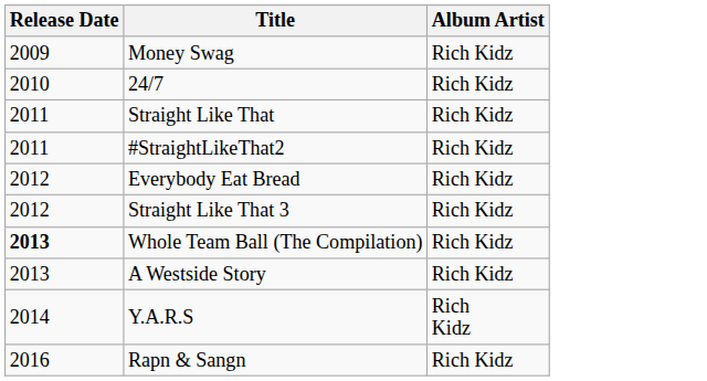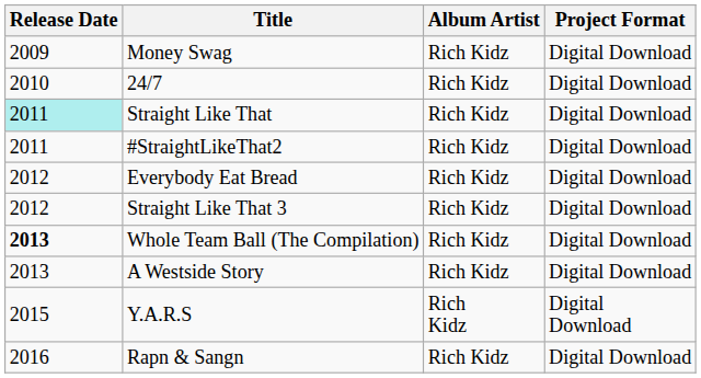 <table class="wikitable">
 <tr>
 <th>Release Date</th>
 <th>Title</th>
 <th>Album Artist</th>
+<th>Project Format</th>
 </tr>
 <tr>
 <td>2009</td>
 <td>Money Swag</td>
 <td>Rich Kidz</td>
+<td>Digital Download</td>
 </tr>
 <tr>
 <td>2010</td>
 <td>24/7</td>
 <td>Rich Kidz</td>
+<td>Digital Download</td>
 </tr>
 <tr>
-<td>2011</td>
+<td style="background: paleturquoise;">2011</td>
 <td>Straight Like That</td>
 <td>Rich Kidz</td>
+<td>Digital Download</td>
 </tr>
 <tr>
 <td>2011</td>
 <td>#StraightLikeThat2</td>
 <td>Rich Kidz</td>
+<td>Digital Download</td>
 </tr>
 <tr>
 <td>2012</td>
 <td>Everybody Eat Bread</td>
 <td>Rich Kidz</td>
+<td>Digital Download</td>
 </tr>
 <tr>
 <td>2012</td>
 <td>Straight Like That 3</td>
 <td>Rich Kidz</td>
+<td>Digital Download</td>
 </tr>
 <tr>
 <td><strong>2013</strong></td>
 <td>Whole Team Ball (The Compilation)</td>
 <td>Rich Kidz</td>
+<td>Digital Download</td>
 </tr>
 <tr>
 <td>2013</td>
 <td>A Westside Story</td>
 <td>Rich Kidz</td>
+<td>Digital Download</td>
 </tr>
 <tr>
-<td>2014</td>
+<td>2015</td>
 <td>Y.A.R.S</td>
 <td>Rich<br>Kidz</td>
+<td>Digital<br>Download</td>
 </tr>
 <tr>
 <td>2016</td>
 <td>Rapn & Sangn</td>
 <td>Rich Kidz</td>
+<td>Digital Download</td>
 </tr>
 </table>
